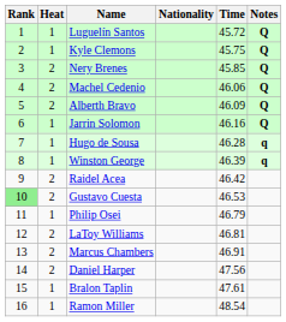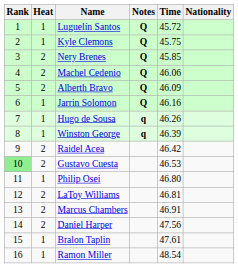 <table class="wikitable sortable" style="text-align:center">
 <tr>
 <th>Rank</th>
 <th>Heat</th>
 <th>Name</th>
+<th>Notes</th>
+<th>Time</th>
 <th>Nationality</th>
-<th>Time</th>
-<th>Notes</th>
 </tr>
 <tr bgcolor=ccffcc>
 <td>1</td>
 <td>1</td>
 <td align=left><a href='#'>Luguelín Santos</a></td>
+<td><strong>Q</strong></td>
+<td>45.72</td>
 <td align=left></td>
-<td>45.72</td>
-<td><strong>Q</strong></td>
 </tr>
 <tr bgcolor=ccffcc>
 <td>2</td>
 <td>1</td>
 <td align=left><a href='#'>Kyle Clemons</a></td>
+<td><strong>Q</strong></td>
+<td>45.75</td>
 <td align=left></td>
-<td>45.75</td>
-<td><strong>Q</strong></td>
 </tr>
 <tr bgcolor=ccffcc>
 <td>3</td>
 <td>2</td>
 <td align=left><a href='#'>Nery Brenes</a></td>
+<td><strong>Q</strong></td>
+<td>45.85</td>
 <td align=left></td>
-<td>45.85</td>
-<td><strong>Q</strong></td>
 </tr>
 <tr bgcolor=ccffcc>
 <td>4</td>
 <td>2</td>
 <td align=left><a href='#'>Machel Cedenio</a></td>
+<td><strong>Q</strong></td>
+<td>46.06</td>
 <td align=left></td>
-<td>46.06</td>
-<td><strong>Q</strong></td>
 </tr>
 <tr bgcolor=ccffcc>
 <td>5</td>
 <td>2</td>
 <td align=left><a href='#'>Alberth Bravo</a></td>
+<td><strong>Q</strong></td>
+<td>46.09</td>
 <td align=left></td>
-<td>46.09</td>
-<td><strong>Q</strong></td>
 </tr>
 <tr bgcolor=ccffcc>
 <td>6</td>
 <td>1</td>
 <td align=left><a href='#'>Jarrin Solomon</a></td>
+<td><strong>Q</strong></td>
+<td>46.16</td>
 <td align=left></td>
-<td>46.16</td>
-<td><strong>Q</strong></td>
 </tr>
 <tr bgcolor=ddffdd>
 <td>7</td>
 <td>1</td>
 <td align=left><a href='#'>Hugo de Sousa</a></td>
+<td><strong>q</strong></td>
+<td>46.26</td>
 <td align=left></td>
-<td>46.28</td>
-<td><strong>q</strong></td>
 </tr>
 <tr bgcolor=ddffdd>
 <td>8</td>
 <td>1</td>
 <td align=left><a href='#'>Winston George</a></td>
+<td><strong>q</strong></td>
+<td>46.39</td>
 <td align=left></td>
-<td>46.39</td>
-<td><strong>q</strong></td>
 </tr>
 <tr>
 <td>9</td>
 <td>2</td>
 <td align=left><a href='#'>Raidel Acea</a></td>
+<td></td>
+<td>46.42</td>
 <td align=left></td>
-<td>46.42</td>
-<td></td>
 </tr>
 <tr>
 <td style="background: lightgreen;">10</td>
 <td>2</td>
 <td align=left><a href='#'>Gustavo Cuesta</a></td>
+<td></td>
+<td>46.53</td>
 <td align=left></td>
-<td>46.53</td>
-<td></td>
 </tr>
 <tr>
 <td>11</td>
 <td>1</td>
 <td align=left><a href='#'>Philip Osei</a></td>
+<td></td>
+<td>46.80</td>
 <td align=left></td>
-<td>46.79</td>
-<td></td>
 </tr>
 <tr>
 <td>12</td>
 <td>2</td>
 <td align=left><a href='#'>LaToy Williams</a></td>
+<td></td>
+<td>46.81</td>
 <td align=left></td>
-<td>46.81</td>
-<td></td>
 </tr>
 <tr>
 <td>13</td>
 <td>2</td>
 <td align=left><a href='#'>Marcus Chambers</a></td>
+<td></td>
+<td>46.91</td>
 <td align=left></td>
-<td>46.91</td>
-<td></td>
 </tr>
 <tr>
 <td>14</td>
 <td>2</td>
 <td align=left><a href='#'>Daniel Harper</a></td>
+<td></td>
+<td>47.56</td>
 <td align=left></td>
-<td>47.56</td>
-<td></td>
 </tr>
 <tr>
 <td>15</td>
 <td>1</td>
 <td align=left><a href='#'>Bralon Taplin</a></td>
+<td></td>
+<td>47.61</td>
 <td align=left></td>
-<td>47.61</td>
-<td></td>
 </tr>
 <tr>
 <td>16</td>
 <td>1</td>
 <td align=left><a href='#'>Ramon Miller</a></td>
+<td></td>
+<td>48.54</td>
 <td align=left></td>
-<td>48.54</td>
-<td></td>
 </tr>
 </table>
